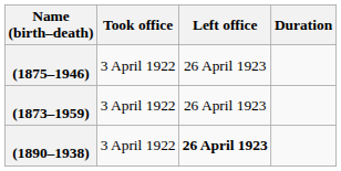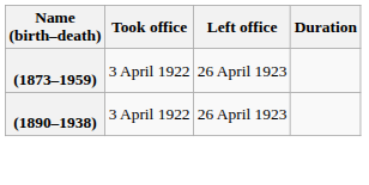 <table class="wikitable plainrowheaders sortable" style="text-align:center;" border="1">
 <tr>
 <th scope="col">Name<br>(birth–death)</th>
 <th scope="col">Took office</th>
 <th scope="col">Left office</th>
 <th scope="col">Duration</th>
-</tr>
-<tr>
-<th scope="row"><br>(1875–1946)</th>
-<td>3 April 1922</td>
-<td>26 April 1923</td>
-<td></td>
 </tr>
 <tr>
 <th scope="row"><br>(1873–1959)</th>
 <td>3 April 1922</td>
 <td>26 April 1923</td>
 <td></td>
 </tr>
 <tr>
 <th scope="row"><br>(1890–1938)</th>
 <td>3 April 1922</td>
-<td><strong>26 April 1923</strong></td>
+<td>26 April 1923</td>
 <td></td>
 </tr>
 </table>
